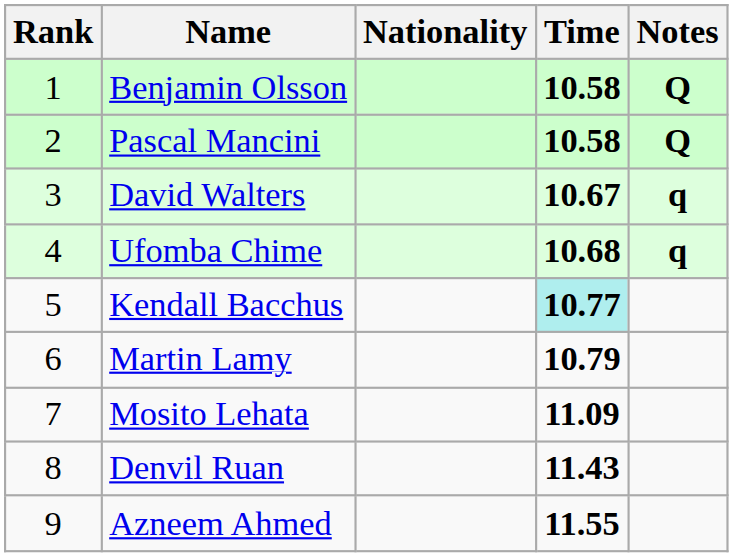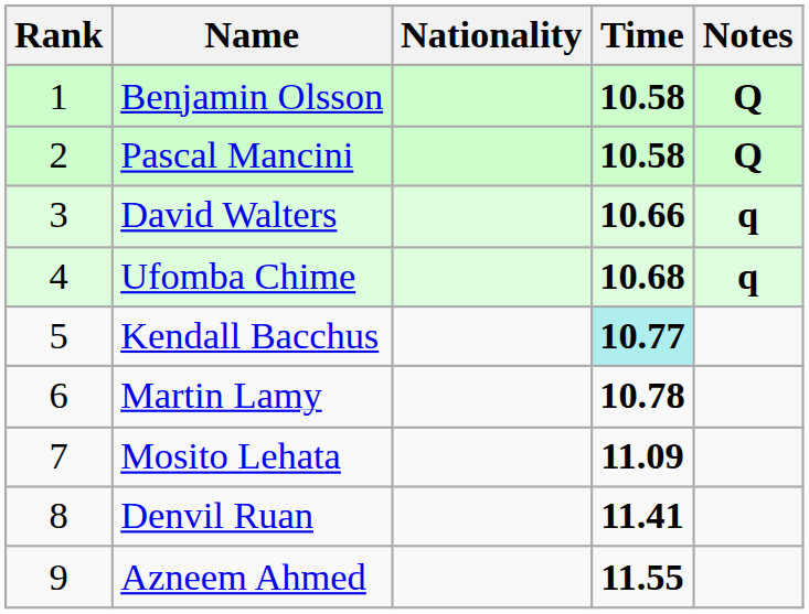 <table class="wikitable sortable" style="text-align:center">
 <tr>
 <th>Rank</th>
 <th>Name</th>
 <th>Nationality</th>
 <th>Time</th>
 <th>Notes</th>
 </tr>
 <tr bgcolor=ccffcc>
 <td>1</td>
 <td align=left><a href='#'>Benjamin Olsson</a></td>
 <td align=left></td>
 <td><strong>10.58</strong></td>
 <td><strong>Q</strong></td>
 </tr>
 <tr bgcolor=ccffcc>
 <td>2</td>
 <td align=left><a href='#'>Pascal Mancini</a></td>
 <td align=left></td>
 <td><strong>10.58</strong></td>
 <td><strong>Q</strong></td>
 </tr>
 <tr bgcolor=ddffdd>
 <td>3</td>
 <td align=left><a href='#'>David Walters</a></td>
 <td align=left></td>
-<td><strong>10.67</strong></td>
+<td><strong>10.66</strong></td>
 <td><strong>q</strong></td>
 </tr>
 <tr bgcolor=ddffdd>
 <td>4</td>
 <td align=left><a href='#'>Ufomba Chime</a></td>
 <td align=left></td>
 <td><strong>10.68</strong></td>
 <td><strong>q</strong></td>
 </tr>
 <tr>
 <td>5</td>
 <td align=left><a href='#'>Kendall Bacchus</a></td>
 <td align=left></td>
 <td style="background: paleturquoise;"><strong>10.77</strong></td>
 <td></td>
 </tr>
 <tr>
 <td>6</td>
 <td align=left><a href='#'>Martin Lamy</a></td>
 <td align=left></td>
-<td><strong>10.79</strong></td>
+<td><strong>10.78</strong></td>
 <td></td>
 </tr>
 <tr>
 <td>7</td>
 <td align=left><a href='#'>Mosito Lehata</a></td>
 <td align=left></td>
 <td><strong>11.09</strong></td>
 <td></td>
 </tr>
 <tr>
 <td>8</td>
 <td align=left><a href='#'>Denvil Ruan</a></td>
 <td align=left></td>
-<td><strong>11.43</strong></td>
+<td><strong>11.41</strong></td>
 <td></td>
 </tr>
 <tr>
 <td>9</td>
 <td align=left><a href='#'>Azneem Ahmed</a></td>
 <td align=left></td>
 <td><strong>11.55</strong></td>
 <td></td>
 </tr>
 </table>
